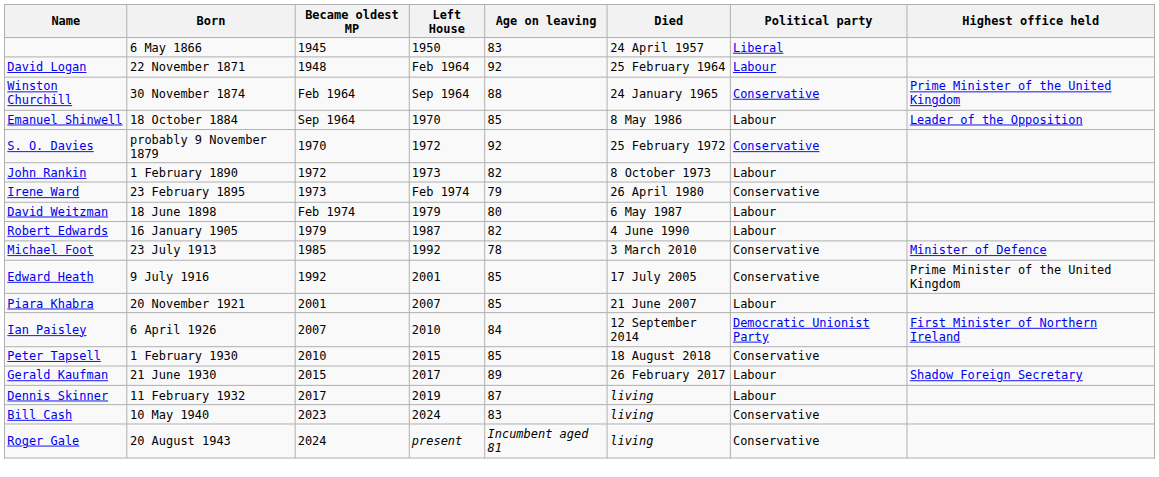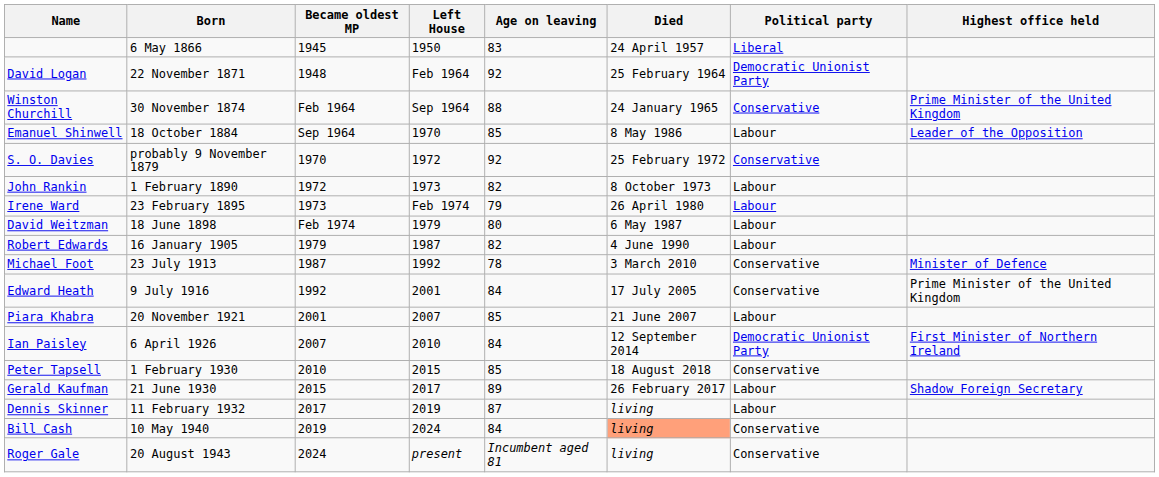 <table class="wikitable sortable">
 <tr>
 <th>Name</th>
 <th>Born</th>
 <th>Became oldest MP</th>
 <th>Left House</th>
 <th>Age on leaving</th>
 <th>Died</th>
 <th>Political party</th>
 <th>Highest office held</th>
 </tr>
 <tr>
 <td></td>
 <td>6 May 1866</td>
 <td>1945</td>
 <td>1950</td>
 <td>83 </td>
 <td>24 April 1957</td>
 <td><a href='#'>Liberal</a></td>
 <td></td>
 </tr>
 <tr>
 <td><a href='#'>David Logan</a></td>
 <td>22 November 1871</td>
 <td>1948</td>
 <td>Feb 1964</td>
 <td>92 </td>
 <td>25 February 1964</td>
-<td><a href='#'>Labour</a></td>
+<td><a href='#'>Democratic Unionist Party</a></td>
 <td></td>
 </tr>
 <tr>
 <td><a href='#'>Winston Churchill</a> </td>
 <td>30 November 1874</td>
 <td>Feb 1964</td>
 <td>Sep 1964</td>
 <td>88 </td>
 <td>24 January 1965</td>
 <td><a href='#'>Conservative</a></td>
 <td><a href='#'>Prime Minister of the United Kingdom</a></td>
 </tr>
 <tr>
 <td><a href='#'>Emanuel Shinwell</a></td>
 <td>18 October 1884</td>
 <td>Sep 1964</td>
 <td>1970</td>
 <td>85 </td>
 <td>8 May 1986</td>
 <td>Labour</td>
 <td><a href='#'>Leader of the Opposition</a></td>
 </tr>
 <tr>
 <td><a href='#'>S. O. Davies</a></td>
 <td>probably 9 November 1879</td>
 <td>1970</td>
 <td>1972</td>
 <td>92 </td>
 <td>25 February 1972</td>
 <td><a href='#'>Conservative</a></td>
 <td></td>
 </tr>
 <tr>
 <td><a href='#'>John Rankin</a></td>
 <td>1 February 1890</td>
 <td>1972</td>
 <td>1973</td>
 <td>82 </td>
 <td>8 October 1973</td>
 <td>Labour</td>
 <td></td>
 </tr>
 <tr>
 <td><a href='#'>Irene Ward</a></td>
 <td>23 February 1895</td>
 <td>1973</td>
 <td>Feb 1974</td>
 <td>79 </td>
 <td>26 April 1980</td>
-<td>Conservative</td>
+<td><a href='#'>Labour</a></td>
 <td></td>
 </tr>
 <tr>
 <td><a href='#'>David Weitzman</a></td>
 <td>18 June 1898</td>
 <td>Feb 1974</td>
 <td>1979</td>
 <td>80 </td>
 <td>6 May 1987</td>
 <td>Labour</td>
 <td></td>
 </tr>
 <tr>
 <td><a href='#'>Robert Edwards</a></td>
 <td>16 January 1905</td>
 <td>1979</td>
 <td>1987</td>
 <td>82 </td>
 <td>4 June 1990</td>
 <td>Labour</td>
 <td></td>
 </tr>
 <tr>
 <td><a href='#'>Michael Foot</a></td>
 <td>23 July 1913</td>
-<td>1985</td>
+<td>1987</td>
 <td>1992</td>
 <td>78 </td>
 <td>3 March 2010</td>
 <td>Conservative</td>
 <td><a href='#'>Minister of Defence</a></td>
 </tr>
 <tr>
 <td><a href='#'>Edward Heath</a> </td>
 <td>9 July 1916</td>
 <td>1992</td>
 <td>2001</td>
-<td>85 </td>
+<td>84 </td>
 <td>17 July 2005</td>
 <td>Conservative</td>
 <td>Prime Minister of the United Kingdom</td>
 </tr>
 <tr>
 <td><a href='#'>Piara Khabra</a></td>
 <td>20 November 1921</td>
 <td>2001</td>
 <td>2007</td>
 <td>85 </td>
 <td>21 June 2007</td>
 <td>Labour</td>
 <td></td>
 </tr>
 <tr>
 <td><a href='#'>Ian Paisley</a></td>
 <td>6 April 1926</td>
 <td>2007</td>
 <td>2010</td>
 <td>84 </td>
 <td>12 September 2014</td>
 <td><a href='#'>Democratic Unionist Party</a></td>
 <td><a href='#'>First Minister of Northern Ireland</a></td>
 </tr>
 <tr>
 <td><a href='#'>Peter Tapsell</a> </td>
 <td>1 February 1930</td>
 <td>2010</td>
 <td>2015</td>
 <td>85 </td>
 <td>18 August 2018</td>
 <td>Conservative</td>
 <td></td>
 </tr>
 <tr>
 <td><a href='#'>Gerald Kaufman</a> </td>
 <td>21 June 1930</td>
 <td>2015</td>
 <td>2017</td>
 <td>89 </td>
 <td>26 February 2017</td>
 <td>Labour</td>
 <td><a href='#'>Shadow Foreign Secretary</a></td>
 </tr>
 <tr>
 <td><a href='#'>Dennis Skinner</a></td>
 <td>11 February 1932</td>
 <td>2017</td>
 <td>2019</td>
 <td>87 </td>
 <td><em>living</em></td>
 <td>Labour</td>
 <td></td>
 </tr>
 <tr>
 <td><a href='#'>Bill Cash</a></td>
 <td>10 May 1940</td>
-<td>2023</td>
+<td>2019</td>
 <td>2024</td>
-<td>83 </td>
-<td><em>living</em></td>
+<td>84 </td>
+<td style="background: lightsalmon;"><em>living</em></td>
 <td>Conservative</td>
 <td></td>
 </tr>
 <tr>
 <td><a href='#'>Roger Gale</a></td>
 <td>20 August 1943</td>
 <td>2024</td>
 <td><em>present</em></td>
 <td><em>Incumbent aged 81</em></td>
 <td><em>living</em></td>
 <td>Conservative</td>
 <td></td>
 </tr>
 </table>
